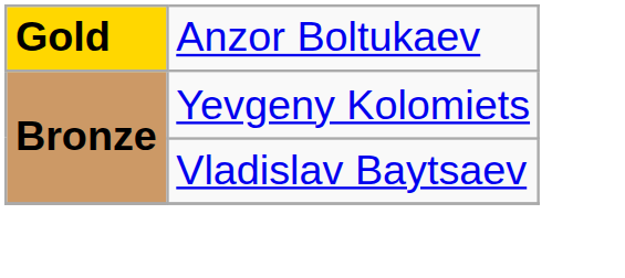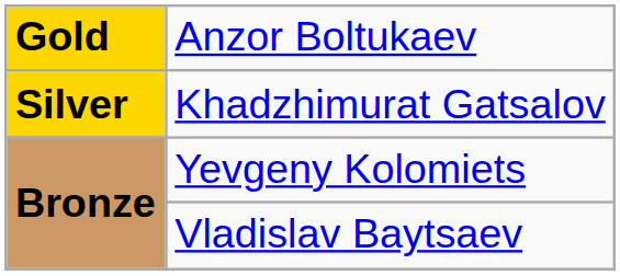 <table class="wikitable">
 <tr>
 <td bgcolor="gold"><strong>Gold</strong></td>
 <td> <a href='#'>Anzor Boltukaev</a></td>
+</tr>
+<tr>
+<td bgcolor="gold"><strong>Silver</strong></td>
+<td> <a href='#'>Khadzhimurat Gatsalov</a></td>
 </tr>
 <tr>
 <td rowspan="2" bgcolor="#cc9966"><strong>Bronze</strong></td>
 <td> <a href='#'>Yevgeny Kolomiets</a></td>
 </tr>
 <tr>
 <td> <a href='#'>Vladislav Baytsaev</a></td>
 </tr>
 <tr>
 </tr>
 </table>
